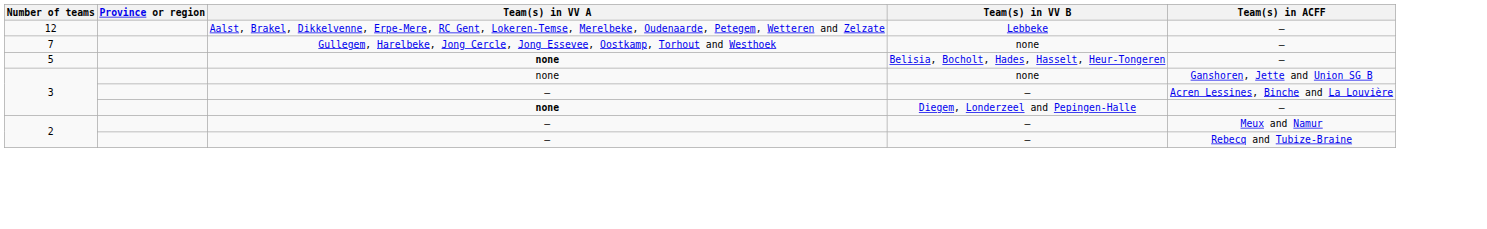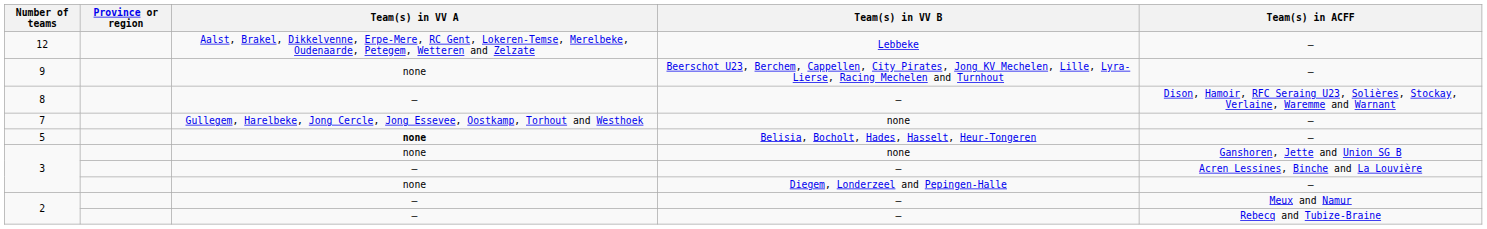 <table class="wikitable" style="text-align:center">
 <tr>
 <th>Number of teams</th>
 <th><a href='#'>Province</a> or region</th>
 <th>Team(s) in VV A</th>
 <th>Team(s) in VV B</th>
 <th>Team(s) in ACFF</th>
 </tr>
 <tr>
 <td rowspan="1">12</td>
 <td align="left"></td>
 <td><a href='#'>Aalst</a>, <a href='#'>Brakel</a>, <a href='#'>Dikkelvenne</a>, <a href='#'>Erpe-Mere</a>, <a href='#'>RC Gent</a>, <a href='#'>Lokeren-Temse</a>, <a href='#'>Merelbeke</a>, <a href='#'>Oudenaarde</a>, <a href='#'>Petegem</a>, <a href='#'>Wetteren</a> and <a href='#'>Zelzate</a></td>
 <td><a href='#'>Lebbeke</a></td>
 <td>–</td>
+</tr>
+<tr>
+<td rowspan="1">9</td>
+<td align="left"></td>
+<td>none</td>
+<td><a href='#'>Beerschot U23</a>, <a href='#'>Berchem</a>, <a href='#'>Cappellen</a>, <a href='#'>City Pirates</a>, <a href='#'>Jong KV Mechelen</a>, <a href='#'>Lille</a>, <a href='#'>Lyra-Lierse</a>, <a href='#'>Racing Mechelen</a> and <a href='#'>Turnhout</a></td>
+<td>–</td>
+</tr>
+<tr>
+<td rowspan="1">8</td>
+<td align="left"></td>
+<td>–</td>
+<td>–</td>
+<td><a href='#'>Dison</a>, <a href='#'>Hamoir</a>, <a href='#'>RFC Seraing U23</a>, <a href='#'>Solières</a>, <a href='#'>Stockay</a>, <a href='#'>Verlaine</a>, <a href='#'>Waremme</a> and <a href='#'>Warnant</a></td>
 </tr>
 <tr>
 <td rowspan="1">7</td>
 <td align="left"></td>
 <td><a href='#'>Gullegem</a>, <a href='#'>Harelbeke</a>, <a href='#'>Jong Cercle</a>, <a href='#'>Jong Essevee</a>, <a href='#'>Oostkamp</a>, <a href='#'>Torhout</a> and <a href='#'>Westhoek</a></td>
 <td>none</td>
 <td>–</td>
 </tr>
 <tr>
 <td rowspan="1">5</td>
 <td align="left"></td>
 <td><strong>none</strong></td>
 <td><a href='#'>Belisia</a>, <a href='#'>Bocholt</a>, <a href='#'>Hades</a>, <a href='#'>Hasselt</a>, <a href='#'>Heur-Tongeren</a></td>
 <td>–</td>
 </tr>
 <tr>
 <td rowspan="3">3</td>
 <td align="left"></td>
 <td>none</td>
 <td>none</td>
 <td><a href='#'>Ganshoren</a>, <a href='#'>Jette</a> and <a href='#'>Union SG B</a></td>
 </tr>
 <tr>
 <td align="left"></td>
 <td>–</td>
 <td>–</td>
 <td><a href='#'>Acren Lessines</a>, <a href='#'>Binche</a> and <a href='#'>La Louvière</a></td>
 </tr>
 <tr>
 <td align="left"></td>
-<td><strong>none</strong></td>
+<td>none</td>
 <td><a href='#'>Diegem</a>, <a href='#'>Londerzeel</a> and <a href='#'>Pepingen-Halle</a></td>
 <td>–</td>
 </tr>
 <tr>
 <td rowspan="2">2</td>
 <td align="left"></td>
 <td>–</td>
 <td>–</td>
 <td><a href='#'>Meux</a> and <a href='#'>Namur</a></td>
 </tr>
 <tr>
 <td align="left"></td>
 <td>–</td>
 <td>–</td>
 <td><a href='#'>Rebecq</a> and <a href='#'>Tubize-Braine</a></td>
 </tr>
 </table>
